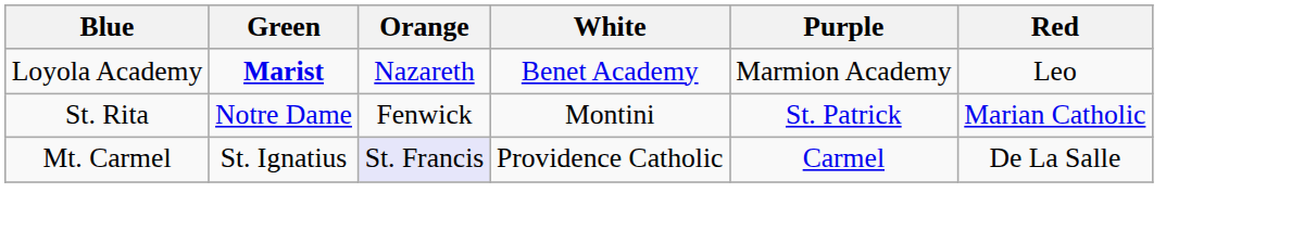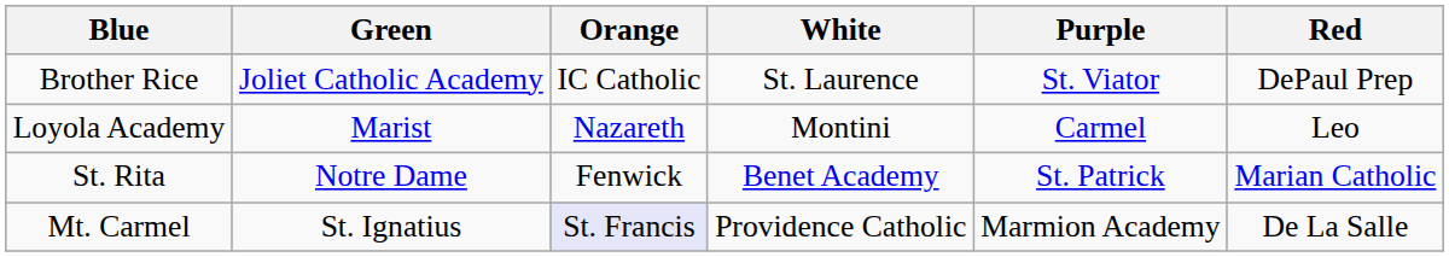 <table class="wikitable" style="text-align:center;">
 <tr>
 <th>Blue</th>
 <th>Green</th>
 <th>Orange</th>
 <th>White</th>
 <th>Purple</th>
 <th>Red</th>
 </tr>
 <tr>
+<td>Brother Rice</td>
+<td><a href='#'>Joliet Catholic Academy</a></td>
+<td>IC Catholic</td>
+<td>St. Laurence</td>
+<td><a href='#'>St. Viator</a></td>
+<td>DePaul Prep</td>
+</tr>
+<tr>
 <td>Loyola Academy</td>
-<td><strong><a href='#'>Marist</a></strong></td>
+<td><a href='#'>Marist</a></td>
 <td><a href='#'>Nazareth</a></td>
-<td><a href='#'>Benet Academy</a></td>
-<td>Marmion Academy</td>
+<td>Montini</td>
+<td><a href='#'>Carmel</a></td>
 <td>Leo</td>
 </tr>
 <tr>
 <td>St. Rita</td>
 <td><a href='#'>Notre Dame</a></td>
 <td>Fenwick</td>
-<td>Montini</td>
+<td><a href='#'>Benet Academy</a></td>
 <td><a href='#'>St. Patrick</a></td>
 <td><a href='#'>Marian Catholic</a></td>
 </tr>
 <tr>
 <td>Mt. Carmel</td>
 <td>St. Ignatius</td>
 <td style="background: lavender;">St. Francis</td>
 <td>Providence Catholic</td>
-<td><a href='#'>Carmel</a></td>
+<td>Marmion Academy</td>
 <td>De La Salle</td>
 </tr>
 </table>
